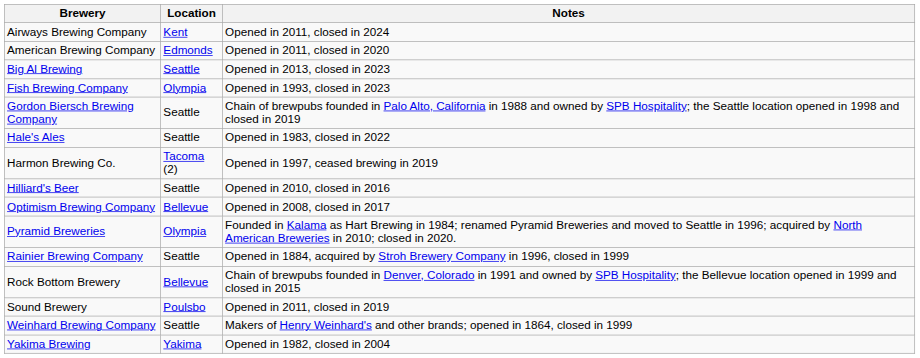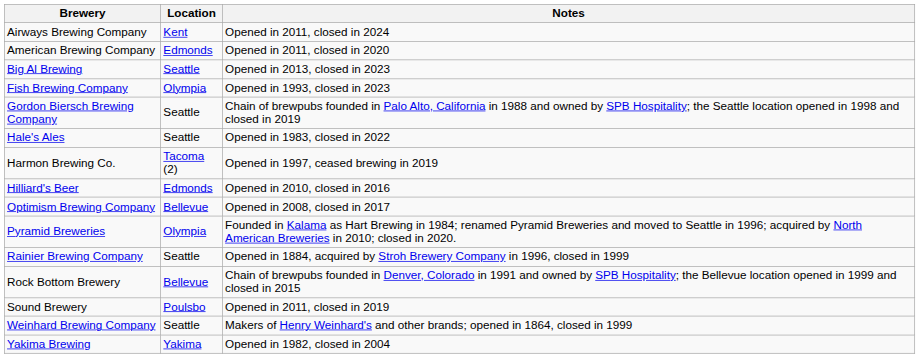 <table class="wikitable sortable">
 <tr>
 <th>Brewery</th>
 <th>Location</th>
 <th>Notes</th>
 </tr>
 <tr>
 <td>Airways Brewing Company</td>
 <td><a href='#'>Kent</a></td>
 <td>Opened in 2011, closed in 2024</td>
 </tr>
 <tr>
 <td>American Brewing Company</td>
 <td><a href='#'>Edmonds</a></td>
 <td>Opened in 2011, closed in 2020</td>
 </tr>
 <tr>
 <td><a href='#'>Big Al Brewing</a></td>
 <td><a href='#'>Seattle</a></td>
 <td>Opened in 2013, closed in 2023</td>
 </tr>
 <tr>
 <td><a href='#'>Fish Brewing Company</a></td>
 <td><a href='#'>Olympia</a></td>
 <td>Opened in 1993, closed in 2023</td>
 </tr>
 <tr>
 <td><a href='#'>Gordon Biersch Brewing Company</a></td>
 <td>Seattle</td>
 <td>Chain of brewpubs founded in <a href='#'>Palo Alto, California</a> in 1988 and owned by <a href='#'>SPB Hospitality</a>; the Seattle location opened in 1998 and closed in 2019</td>
 </tr>
 <tr>
 <td><a href='#'>Hale's Ales</a></td>
 <td>Seattle</td>
 <td>Opened in 1983, closed in 2022</td>
 </tr>
 <tr>
 <td>Harmon Brewing Co.</td>
 <td><a href='#'>Tacoma</a> (2)</td>
 <td>Opened in 1997, ceased brewing in 2019</td>
 </tr>
 <tr>
 <td><a href='#'>Hilliard's Beer</a></td>
-<td>Seattle</td>
+<td><a href='#'>Edmonds</a></td>
 <td>Opened in 2010, closed in 2016</td>
 </tr>
 <tr>
 <td><a href='#'>Optimism Brewing Company</a></td>
 <td><a href='#'>Bellevue</a></td>
 <td>Opened in 2008, closed in 2017</td>
 </tr>
 <tr>
 <td><a href='#'>Pyramid Breweries</a></td>
 <td><a href='#'>Olympia</a></td>
 <td>Founded in <a href='#'>Kalama</a> as Hart Brewing in 1984; renamed Pyramid Breweries and moved to Seattle in 1996; acquired by <a href='#'>North American Breweries</a> in 2010; closed in 2020.</td>
 </tr>
 <tr>
 <td><a href='#'>Rainier Brewing Company</a></td>
 <td>Seattle</td>
 <td>Opened in 1884, acquired by <a href='#'>Stroh Brewery Company</a> in 1996, closed in 1999</td>
 </tr>
 <tr>
 <td>Rock Bottom Brewery</td>
 <td><a href='#'>Bellevue</a></td>
 <td>Chain of brewpubs founded in <a href='#'>Denver, Colorado</a> in 1991 and owned by <a href='#'>SPB Hospitality</a>; the Bellevue location opened in 1999 and closed in 2015</td>
 </tr>
 <tr>
 <td>Sound Brewery</td>
 <td><a href='#'>Poulsbo</a></td>
 <td>Opened in 2011, closed in 2019</td>
 </tr>
 <tr>
 <td><a href='#'>Weinhard Brewing Company</a></td>
 <td>Seattle</td>
 <td>Makers of <a href='#'>Henry Weinhard's</a> and other brands; opened in 1864, closed in 1999</td>
 </tr>
 <tr>
 <td><a href='#'>Yakima Brewing</a></td>
 <td><a href='#'>Yakima</a></td>
 <td>Opened in 1982, closed in 2004</td>
 </tr>
 </table>
